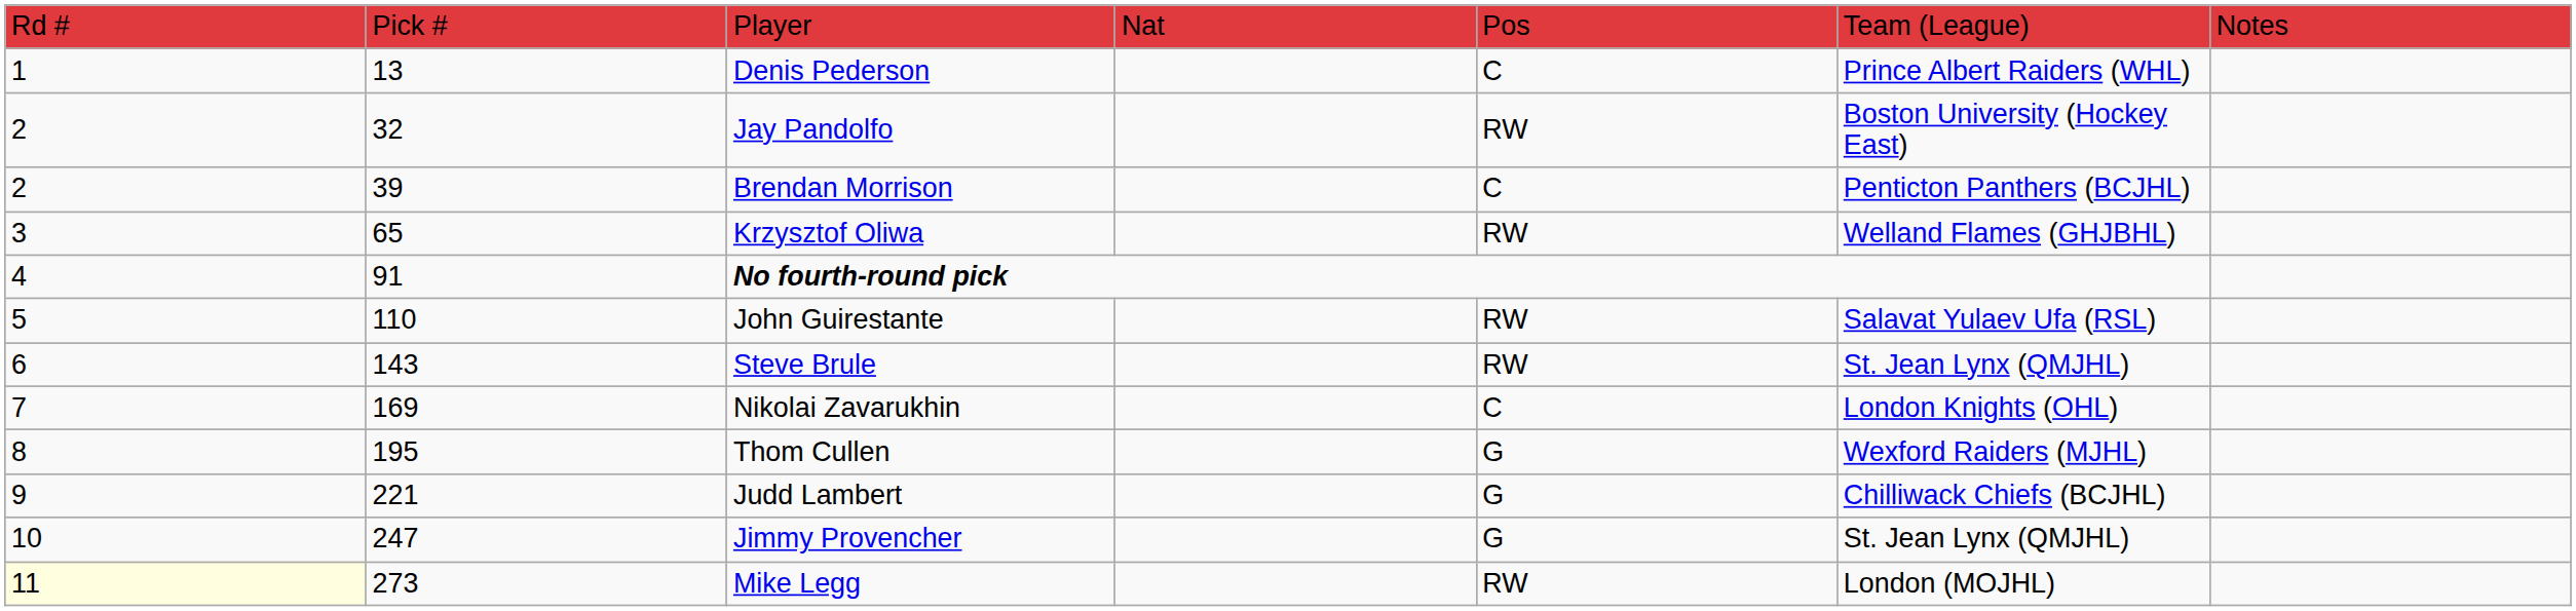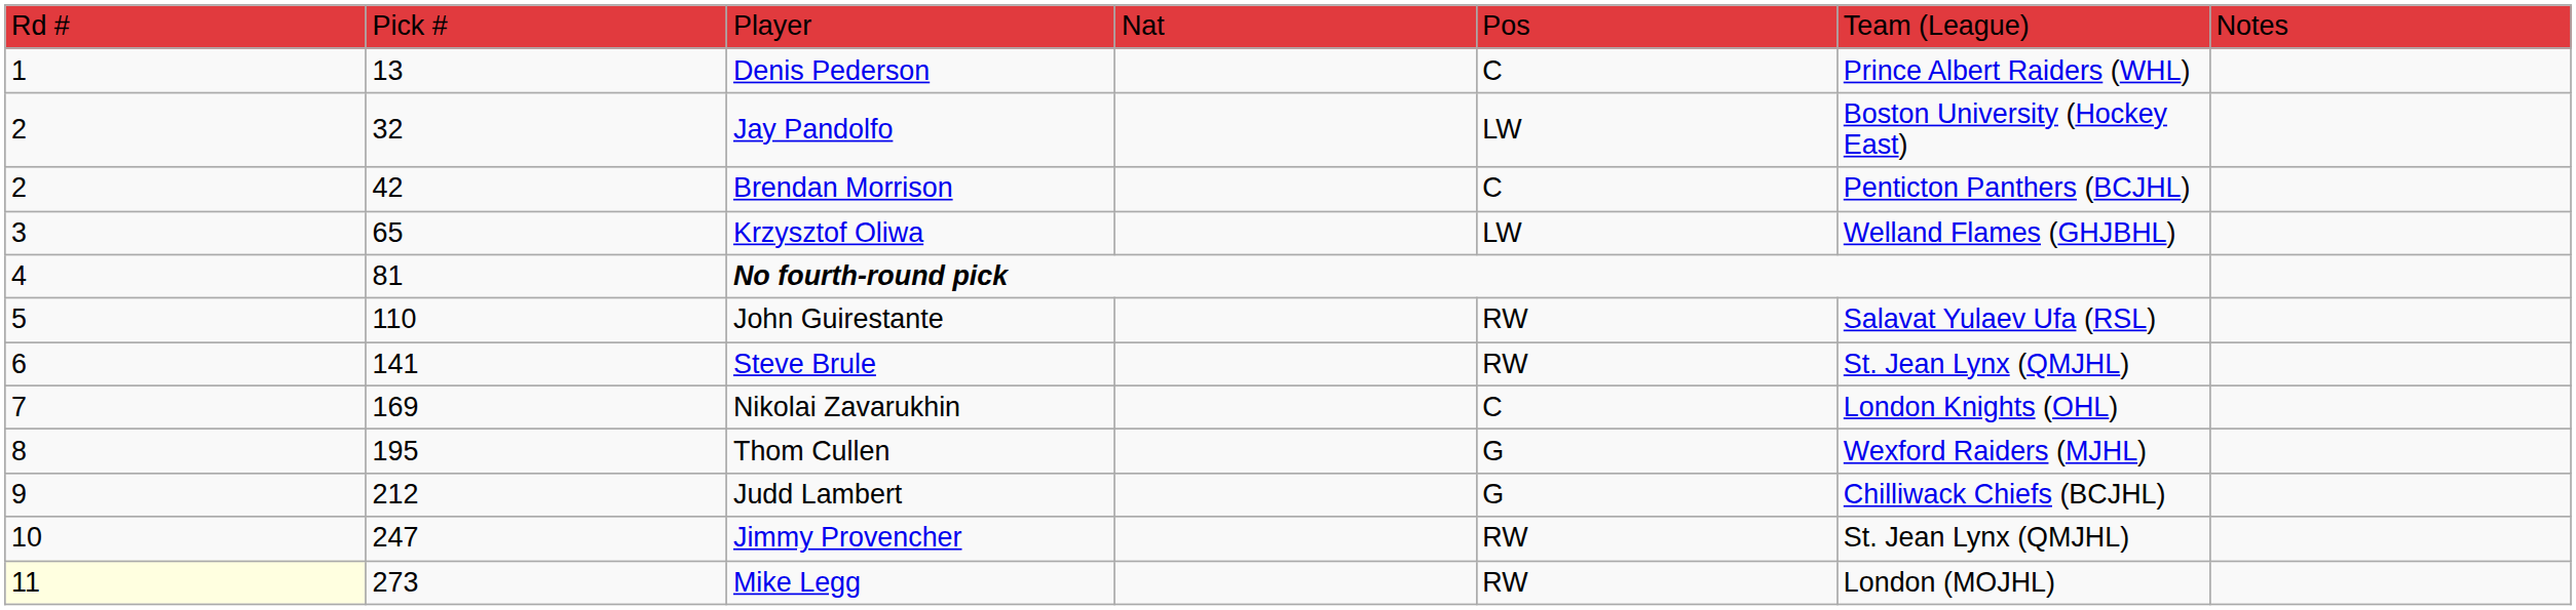 <table class="wikitable" style="width: 75%">
 <tr>
 <td width="5%"; bgcolor="#E13A3E">Rd #</td>
 <td width="5%"; bgcolor="#E13A3E">Pick #</td>
 <td width="5%"; bgcolor="#E13A3E">Player</td>
 <td width="5%"; bgcolor="#E13A3E">Nat</td>
 <td width="5%"; bgcolor="#E13A3E">Pos</td>
 <td width="5%"; bgcolor="#E13A3E">Team (League)</td>
 <td width="5%"; bgcolor="#E13A3E">Notes</td>
 </tr>
 <tr>
 <td>1</td>
 <td>13</td>
 <td><a href='#'>Denis Pederson</a></td>
 <td></td>
 <td>C</td>
 <td><a href='#'>Prince Albert Raiders</a> (<a href='#'>WHL</a>)</td>
 <td></td>
 </tr>
 <tr>
 <td>2</td>
 <td>32</td>
 <td><a href='#'>Jay Pandolfo</a></td>
 <td></td>
-<td>RW</td>
+<td>LW</td>
 <td><a href='#'>Boston University</a> (<a href='#'>Hockey East</a>)</td>
 <td></td>
 </tr>
 <tr>
 <td>2</td>
-<td>39</td>
+<td>42</td>
 <td><a href='#'>Brendan Morrison</a></td>
 <td></td>
 <td>C</td>
 <td><a href='#'>Penticton Panthers</a> (<a href='#'>BCJHL</a>)</td>
 <td></td>
 </tr>
 <tr>
 <td>3</td>
 <td>65</td>
 <td><a href='#'>Krzysztof Oliwa</a></td>
 <td></td>
-<td>RW</td>
+<td>LW</td>
 <td><a href='#'>Welland Flames</a> (<a href='#'>GHJBHL</a>)</td>
 <td></td>
 </tr>
 <tr>
 <td>4</td>
-<td>91</td>
+<td>81</td>
 <td colspan="4"><strong><em>No fourth-round pick</em></strong></td>
 <td></td>
 </tr>
 <tr>
 <td>5</td>
 <td>110</td>
 <td>John Guirestante</td>
 <td></td>
 <td>RW</td>
 <td><a href='#'>Salavat Yulaev Ufa</a> (<a href='#'>RSL</a>)</td>
 <td></td>
 </tr>
 <tr>
 <td>6</td>
-<td>143</td>
+<td>141</td>
 <td><a href='#'>Steve Brule</a></td>
 <td></td>
 <td>RW</td>
 <td><a href='#'>St. Jean Lynx</a> (<a href='#'>QMJHL</a>)</td>
 <td></td>
 </tr>
 <tr>
 <td>7</td>
 <td>169</td>
 <td>Nikolai Zavarukhin</td>
 <td></td>
 <td>C</td>
 <td><a href='#'>London Knights</a> (<a href='#'>OHL</a>)</td>
 <td></td>
 </tr>
 <tr>
 <td>8</td>
 <td>195</td>
 <td>Thom Cullen</td>
 <td></td>
 <td>G</td>
 <td><a href='#'>Wexford Raiders</a> (<a href='#'>MJHL</a>)</td>
 <td></td>
 </tr>
 <tr>
 <td>9</td>
-<td>221</td>
+<td>212</td>
 <td>Judd Lambert</td>
 <td></td>
 <td>G</td>
 <td><a href='#'>Chilliwack Chiefs</a> (BCJHL)</td>
 <td></td>
 </tr>
 <tr>
 <td>10</td>
 <td>247</td>
 <td><a href='#'>Jimmy Provencher</a></td>
 <td></td>
-<td>G</td>
+<td>RW</td>
 <td>St. Jean Lynx (QMJHL)</td>
 <td></td>
 </tr>
 <tr>
 <td style="background: lightyellow;">11</td>
 <td>273</td>
 <td><a href='#'>Mike Legg</a></td>
 <td></td>
 <td>RW</td>
 <td>London (MOJHL)</td>
 <td></td>
 </tr>
 </table>
